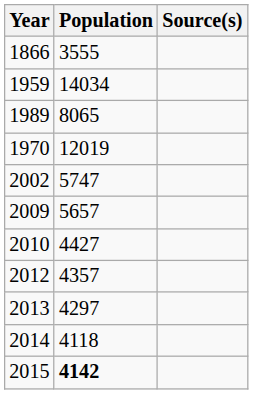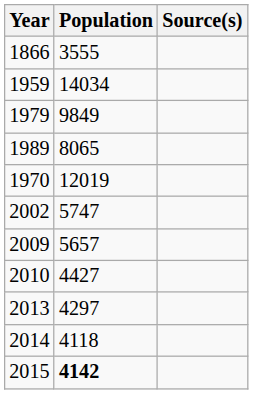 <table class="wikitable">
 <tr>
 <th>Year</th>
 <th>Population</th>
 <th>Source(s)</th>
 </tr>
 <tr>
 <td>1866</td>
 <td>3555</td>
 <td></td>
 </tr>
 <tr>
 <td>1959</td>
 <td>14034</td>
+<td></td>
+</tr>
+<tr>
+<td>1979</td>
+<td>9849</td>
 <td></td>
 </tr>
 <tr>
 <td>1989</td>
 <td>8065</td>
 <td></td>
 </tr>
 <tr>
 <td>1970</td>
 <td>12019</td>
 <td></td>
 </tr>
 <tr>
 <td>2002</td>
 <td>5747</td>
 <td></td>
 </tr>
 <tr>
 <td>2009</td>
 <td>5657</td>
 <td></td>
 </tr>
 <tr>
 <td>2010</td>
 <td>4427</td>
 <td></td>
 </tr>
 <tr>
-<td>2012</td>
-<td>4357</td>
-<td></td>
-</tr>
-<tr>
 <td>2013</td>
 <td>4297</td>
 <td></td>
 </tr>
 <tr>
 <td>2014</td>
 <td>4118</td>
 <td></td>
 </tr>
 <tr>
 <td>2015</td>
 <td><strong>4142</strong></td>
 <td></td>
 </tr>
 </table>
